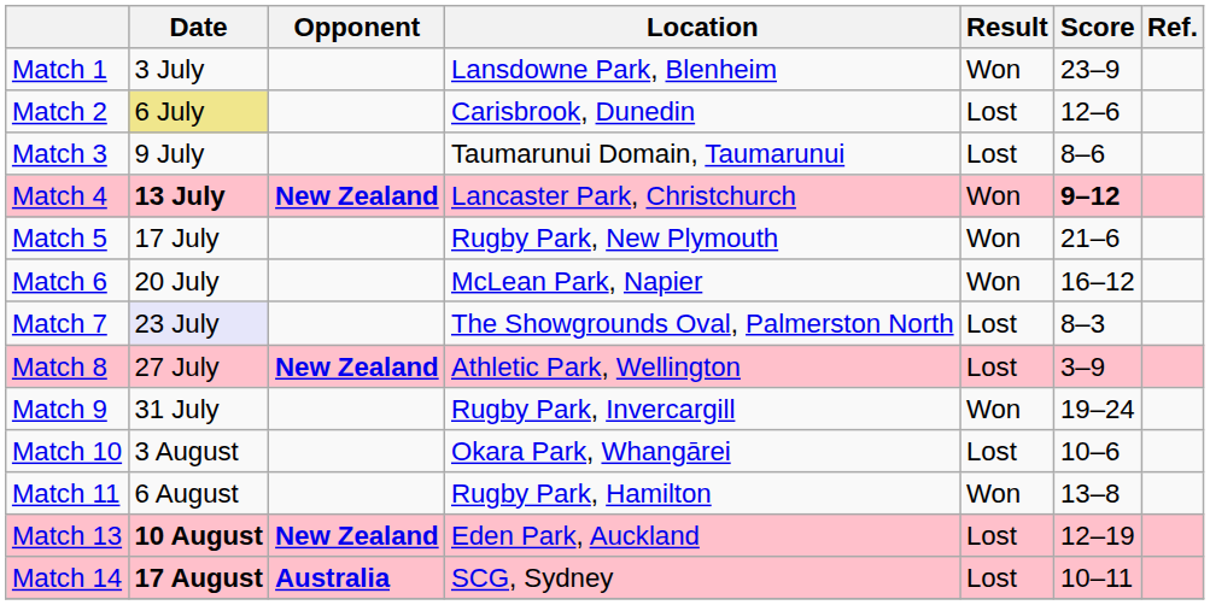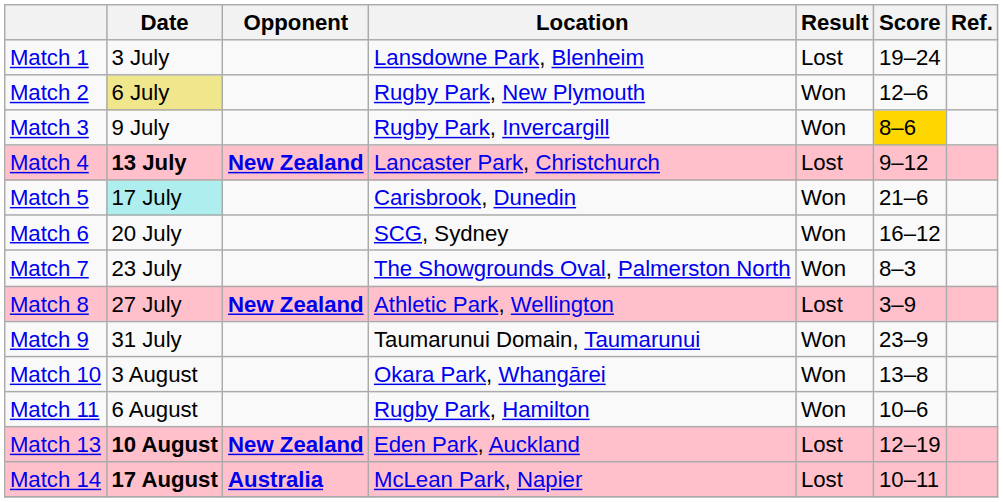 <table class="wikitable" style="font-size: 95%;">
 <tr>
 <th></th>
 <th>Date</th>
 <th>Opponent</th>
 <th>Location</th>
 <th>Result</th>
 <th>Score</th>
 <th>Ref.</th>
 </tr>
 <tr>
 <td><a href='#'>Match 1</a></td>
 <td>3 July</td>
 <td></td>
 <td><a href='#'>Lansdowne Park</a>, <a href='#'>Blenheim</a></td>
-<td>Won</td>
-<td>23–9</td>
+<td>Lost</td>
+<td>19–24</td>
 <td></td>
 </tr>
 <tr>
 <td><a href='#'>Match 2</a></td>
 <td style="background: khaki;">6 July</td>
 <td></td>
-<td><a href='#'>Carisbrook</a>, <a href='#'>Dunedin</a></td>
-<td>Lost</td>
+<td><a href='#'>Rugby Park</a>, <a href='#'>New Plymouth</a></td>
+<td>Won</td>
 <td>12–6</td>
 <td></td>
 </tr>
 <tr>
 <td><a href='#'>Match 3</a></td>
 <td>9 July</td>
 <td></td>
-<td>Taumarunui Domain, <a href='#'>Taumarunui</a></td>
-<td>Lost</td>
-<td>8–6</td>
+<td><a href='#'>Rugby Park</a>, <a href='#'>Invercargill</a></td>
+<td>Won</td>
+<td style="background: gold;">8–6</td>
 <td></td>
 </tr>
 <tr bgcolor=Pink>
 <td><a href='#'>Match 4</a></td>
 <td><strong>13 July</strong></td>
 <td> <strong><a href='#'>New Zealand</a></strong></td>
 <td><a href='#'>Lancaster Park</a>, <a href='#'>Christchurch</a></td>
-<td>Won</td>
-<td><strong>9–12</strong></td>
+<td>Lost</td>
+<td>9–12</td>
 <td></td>
 </tr>
 <tr>
 <td><a href='#'>Match 5</a></td>
-<td>17 July</td>
+<td style="background: paleturquoise;">17 July</td>
 <td></td>
-<td><a href='#'>Rugby Park</a>, <a href='#'>New Plymouth</a></td>
+<td><a href='#'>Carisbrook</a>, <a href='#'>Dunedin</a></td>
 <td>Won</td>
 <td>21–6</td>
 <td></td>
 </tr>
 <tr>
 <td><a href='#'>Match 6</a></td>
 <td>20 July</td>
 <td></td>
-<td><a href='#'>McLean Park</a>, <a href='#'>Napier</a></td>
+<td><a href='#'>SCG</a>, Sydney</td>
 <td>Won</td>
 <td>16–12</td>
 <td></td>
 </tr>
 <tr>
 <td><a href='#'>Match 7</a></td>
-<td style="background: lavender;">23 July</td>
+<td>23 July</td>
 <td></td>
 <td><a href='#'>The Showgrounds Oval</a>, <a href='#'>Palmerston North</a></td>
-<td>Lost</td>
+<td>Won</td>
 <td>8–3</td>
 <td></td>
 </tr>
 <tr bgcolor=Pink>
 <td><a href='#'>Match 8</a></td>
 <td>27 July</td>
 <td> <strong><a href='#'>New Zealand</a></strong></td>
 <td><a href='#'>Athletic Park</a>, <a href='#'>Wellington</a></td>
 <td>Lost</td>
 <td>3–9</td>
 <td></td>
 </tr>
 <tr>
 <td><a href='#'>Match 9</a></td>
 <td>31 July</td>
 <td></td>
-<td><a href='#'>Rugby Park</a>, <a href='#'>Invercargill</a></td>
+<td>Taumarunui Domain, <a href='#'>Taumarunui</a></td>
 <td>Won</td>
-<td>19–24</td>
+<td>23–9</td>
 <td></td>
 </tr>
 <tr>
 <td><a href='#'>Match 10</a></td>
 <td>3 August</td>
 <td></td>
 <td><a href='#'>Okara Park</a>, <a href='#'>Whangārei</a></td>
-<td>Lost</td>
-<td>10–6</td>
+<td>Won</td>
+<td>13–8</td>
 <td></td>
 </tr>
 <tr>
 <td><a href='#'>Match 11</a></td>
 <td>6 August</td>
 <td></td>
 <td><a href='#'>Rugby Park</a>, <a href='#'>Hamilton</a></td>
 <td>Won</td>
-<td>13–8</td>
+<td>10–6</td>
 <td></td>
 </tr>
 <tr bgcolor=Pink>
 <td><a href='#'>Match 13</a></td>
 <td><strong>10 August</strong></td>
 <td> <strong><a href='#'>New Zealand</a></strong></td>
 <td><a href='#'>Eden Park</a>, <a href='#'>Auckland</a></td>
 <td>Lost</td>
 <td>12–19</td>
 <td></td>
 </tr>
 <tr bgcolor=Pink>
 <td><a href='#'>Match 14</a></td>
 <td><strong>17 August</strong></td>
 <td> <strong><a href='#'>Australia</a></strong></td>
-<td><a href='#'>SCG</a>, Sydney</td>
+<td><a href='#'>McLean Park</a>, <a href='#'>Napier</a></td>
 <td>Lost</td>
 <td>10–11</td>
 <td></td>
 </tr>
 <tr>
 </tr>
 </table>
